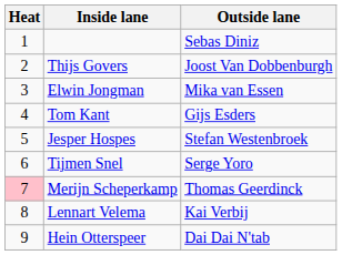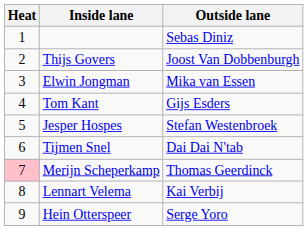 <table class="wikitable">
 <tr>
 <th>Heat</th>
 <th>Inside lane</th>
 <th>Outside lane</th>
 </tr>
 <tr>
 <td align="center">1</td>
 <td></td>
 <td><a href='#'>Sebas Diniz</a></td>
 </tr>
 <tr>
 <td align="center">2</td>
 <td><a href='#'>Thijs Govers</a></td>
 <td><a href='#'>Joost Van Dobbenburgh</a></td>
 </tr>
 <tr>
 <td align="center">3</td>
 <td><a href='#'>Elwin Jongman</a></td>
 <td><a href='#'>Mika van Essen</a></td>
 </tr>
 <tr>
 <td align="center">4</td>
 <td><a href='#'>Tom Kant</a></td>
 <td><a href='#'>Gijs Esders</a></td>
 </tr>
 <tr>
 <td align="center">5</td>
 <td><a href='#'>Jesper Hospes</a></td>
 <td><a href='#'>Stefan Westenbroek</a></td>
 </tr>
 <tr>
 <td align="center">6</td>
 <td><a href='#'>Tijmen Snel</a></td>
-<td><a href='#'>Serge Yoro</a></td>
+<td><a href='#'>Dai Dai N'tab</a></td>
 </tr>
 <tr>
 <td align="center" style="background: pink;">7</td>
 <td><a href='#'>Merijn Scheperkamp</a></td>
 <td><a href='#'>Thomas Geerdinck</a></td>
 </tr>
 <tr>
 <td align="center">8</td>
 <td><a href='#'>Lennart Velema</a></td>
 <td><a href='#'>Kai Verbij</a></td>
 </tr>
 <tr>
 <td align="center">9</td>
 <td><a href='#'>Hein Otterspeer</a></td>
-<td><a href='#'>Dai Dai N'tab</a></td>
+<td><a href='#'>Serge Yoro</a></td>
 </tr>
 </table>
